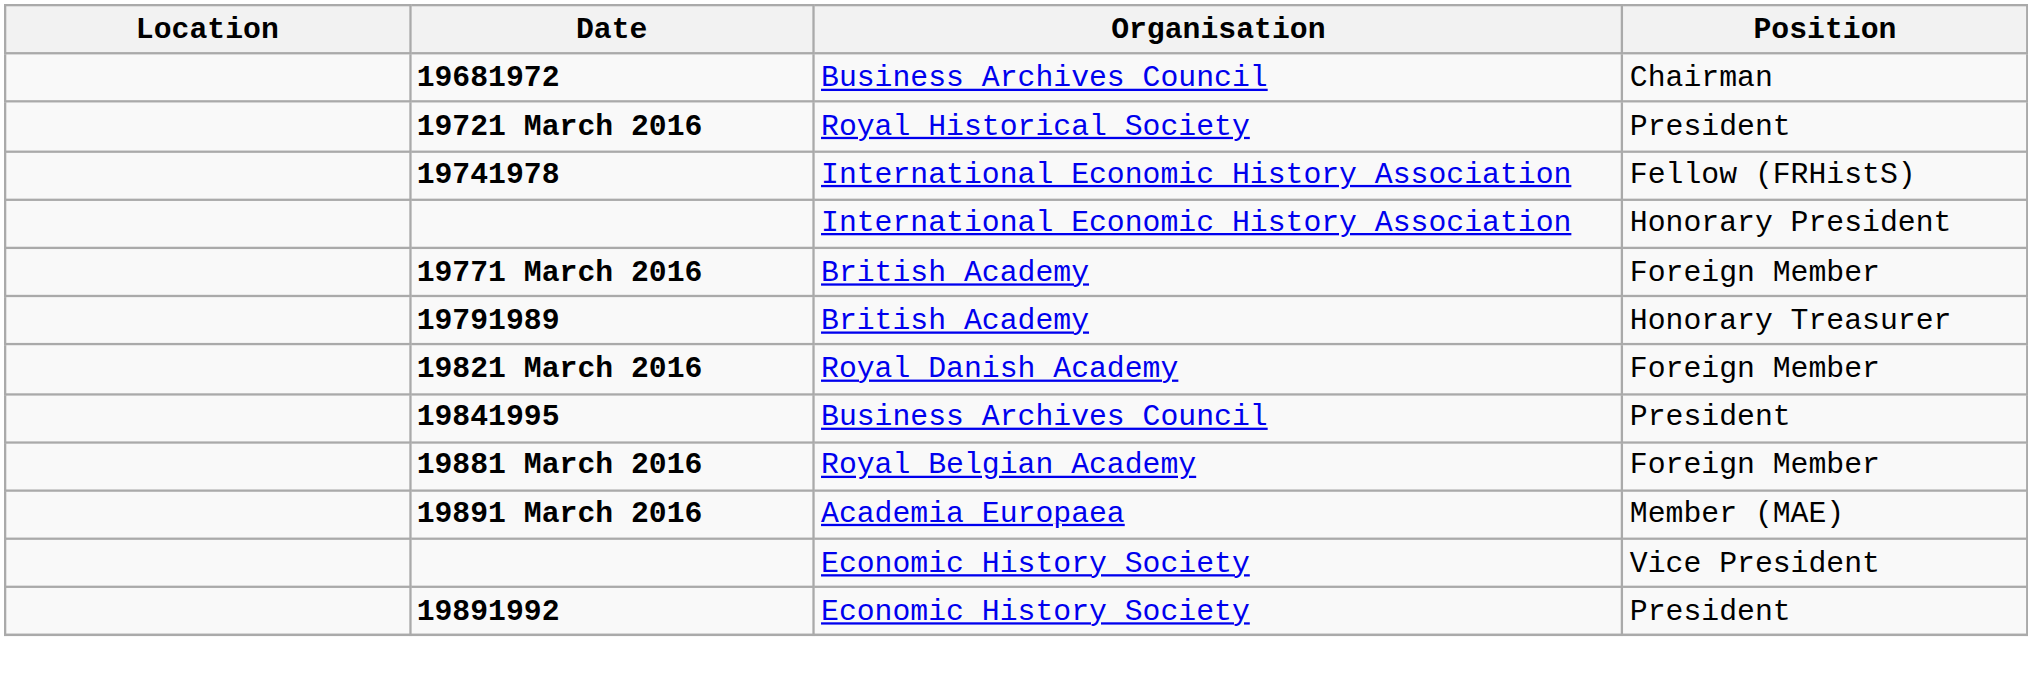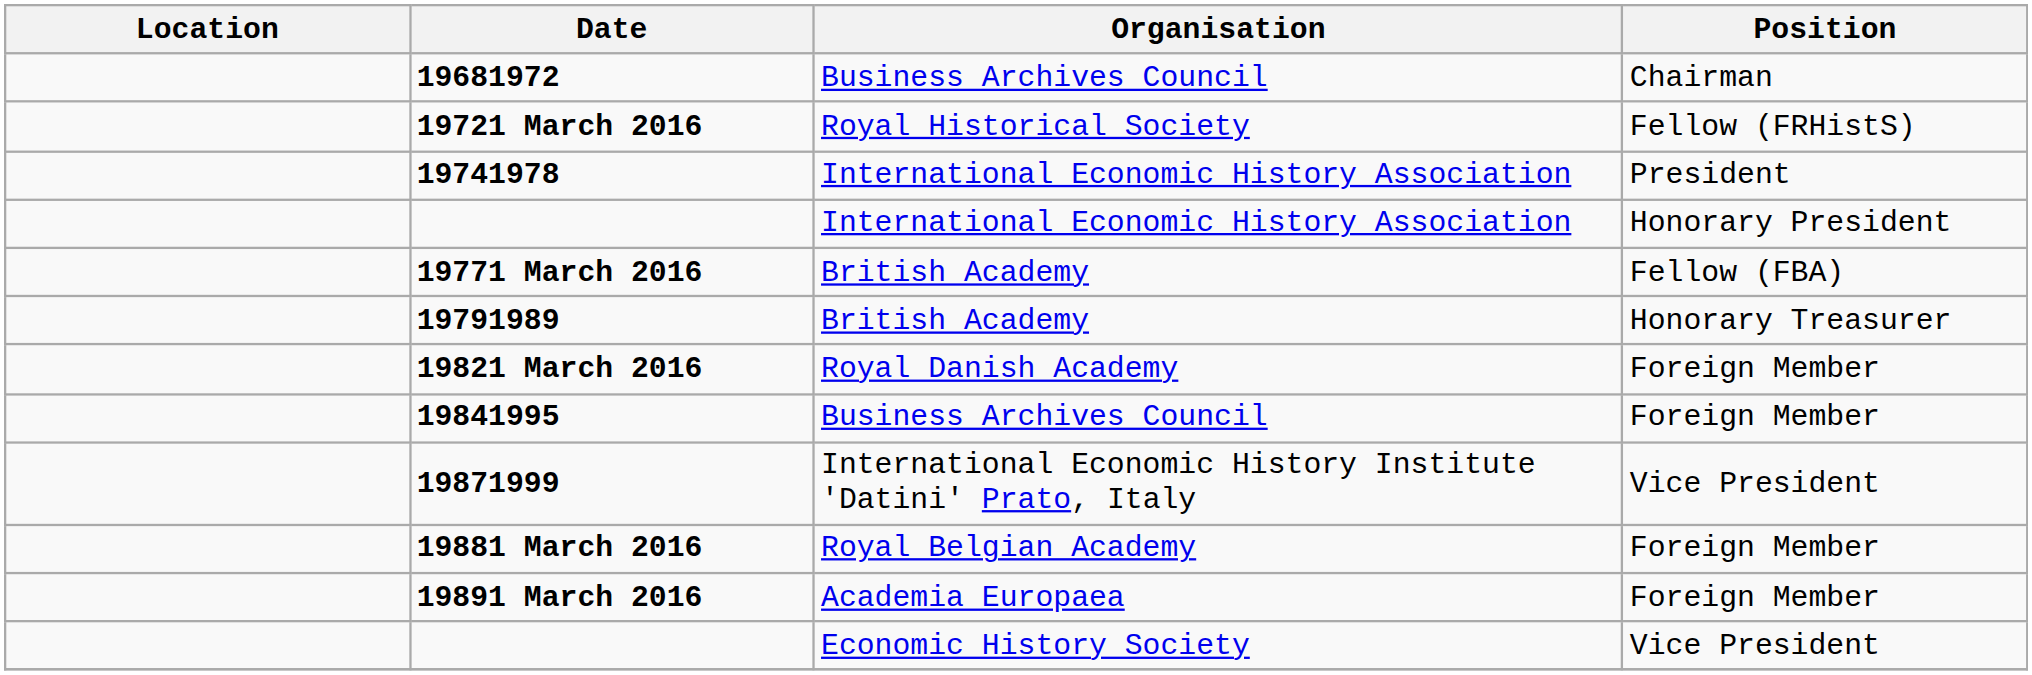 <table class="wikitable" style="width:100%;">
 <tr>
 <th style="width:20%;">Location</th>
 <th style="width:20%;">Date</th>
 <th style="width:40%;">Organisation</th>
 <th style="width:20%;">Position</th>
 </tr>
 <tr>
 <td></td>
 <td><strong>19681972</strong></td>
 <td><a href='#'>Business Archives Council</a></td>
 <td>Chairman</td>
 </tr>
 <tr>
 <td></td>
 <td><strong>19721 March 2016</strong></td>
 <td><a href='#'>Royal Historical Society</a></td>
-<td>President</td>
+<td>Fellow (FRHistS)</td>
 </tr>
 <tr>
 <td></td>
 <td><strong>19741978</strong></td>
 <td><a href='#'>International Economic History Association</a></td>
-<td>Fellow (FRHistS)</td>
+<td>President</td>
 </tr>
 <tr>
 <td></td>
 <td></td>
 <td><a href='#'>International Economic History Association</a></td>
 <td>Honorary President</td>
 </tr>
 <tr>
 <td></td>
 <td><strong>19771 March 2016</strong></td>
 <td><a href='#'>British Academy</a></td>
-<td>Foreign Member</td>
+<td>Fellow (FBA)</td>
 </tr>
 <tr>
 <td></td>
 <td><strong>19791989</strong></td>
 <td><a href='#'>British Academy</a></td>
 <td>Honorary Treasurer</td>
 </tr>
 <tr>
 <td></td>
 <td><strong>19821 March 2016</strong></td>
 <td><a href='#'>Royal Danish Academy</a></td>
 <td>Foreign Member</td>
 </tr>
 <tr>
 <td></td>
 <td><strong>19841995</strong></td>
 <td><a href='#'>Business Archives Council</a></td>
-<td>President</td>
+<td>Foreign Member</td>
+</tr>
+<tr>
+<td></td>
+<td><strong>19871999</strong></td>
+<td>International Economic History Institute 'Datini' <a href='#'>Prato</a>, Italy</td>
+<td>Vice President</td>
 </tr>
 <tr>
 <td></td>
 <td><strong>19881 March 2016</strong></td>
 <td><a href='#'>Royal Belgian Academy</a></td>
 <td>Foreign Member</td>
 </tr>
 <tr>
 <td></td>
 <td><strong>19891 March 2016</strong></td>
 <td><a href='#'>Academia Europaea</a></td>
-<td>Member (MAE)</td>
+<td>Foreign Member</td>
 </tr>
 <tr>
 <td></td>
 <td></td>
 <td><a href='#'>Economic History Society</a></td>
 <td>Vice President</td>
 </tr>
 <tr>
-<td></td>
-<td><strong>19891992</strong></td>
-<td><a href='#'>Economic History Society</a></td>
-<td>President</td>
-</tr>
-<tr>
 </tr>
 </table>
